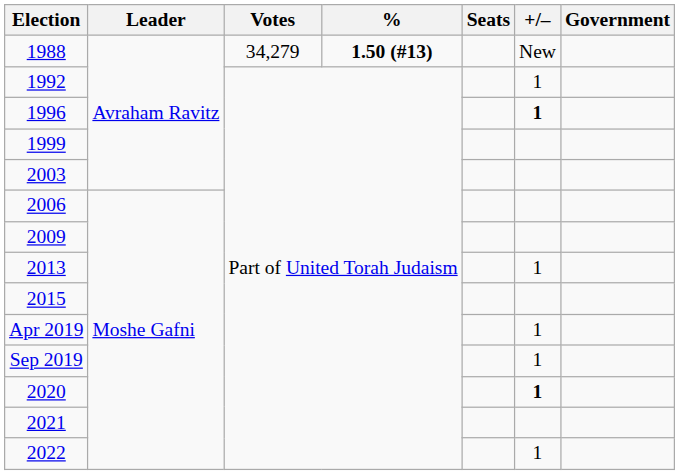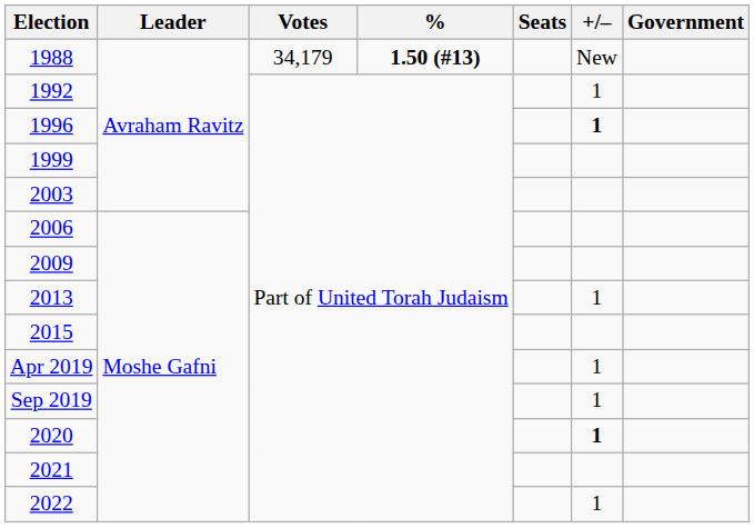 <table class=wikitable style=text-align:center>
 <tr>
 <th>Election</th>
 <th>Leader</th>
 <th>Votes</th>
 <th>%</th>
 <th>Seats</th>
 <th>+/–</th>
 <th>Government</th>
 </tr>
 <tr>
 <td><a href='#'>1988</a></td>
 <td align=left rowspan=5><a href='#'>Avraham Ravitz</a></td>
-<td>34,279</td>
+<td>34,179</td>
 <td><strong>1.50 (#13)</strong></td>
 <td></td>
 <td>New</td>
 <td></td>
 </tr>
 <tr>
 <td><a href='#'>1992</a></td>
 <td colspan=2 rowspan=13>Part of <a href='#'>United Torah Judaism</a></td>
 <td></td>
 <td> 1</td>
 <td></td>
 </tr>
 <tr>
 <td><a href='#'>1996</a></td>
 <td></td>
 <td><strong> 1</strong></td>
 <td></td>
 </tr>
 <tr>
 <td><a href='#'>1999</a></td>
 <td></td>
 <td></td>
 <td></td>
 </tr>
 <tr>
 <td><a href='#'>2003</a></td>
 <td></td>
 <td></td>
 <td></td>
 </tr>
 <tr>
 <td><a href='#'>2006</a></td>
 <td align=left rowspan=9><a href='#'>Moshe Gafni</a></td>
 <td></td>
 <td></td>
 <td></td>
 </tr>
 <tr>
 <td><a href='#'>2009</a></td>
 <td></td>
 <td></td>
 <td></td>
 </tr>
 <tr>
 <td><a href='#'>2013</a></td>
 <td></td>
 <td> 1</td>
 <td></td>
 </tr>
 <tr>
 <td><a href='#'>2015</a></td>
 <td></td>
 <td></td>
 <td></td>
 </tr>
 <tr>
 <td><a href='#'>Apr 2019</a></td>
 <td></td>
 <td> 1</td>
 <td></td>
 </tr>
 <tr>
 <td><a href='#'>Sep 2019</a></td>
 <td></td>
 <td> 1</td>
 <td></td>
 </tr>
 <tr>
 <td><a href='#'>2020</a></td>
 <td></td>
 <td><strong> 1</strong></td>
 <td></td>
 </tr>
 <tr>
 <td><a href='#'>2021</a></td>
 <td></td>
 <td></td>
 <td></td>
 </tr>
 <tr>
 <td><a href='#'>2022</a></td>
 <td></td>
 <td> 1</td>
 <td></td>
 </tr>
 </table>
